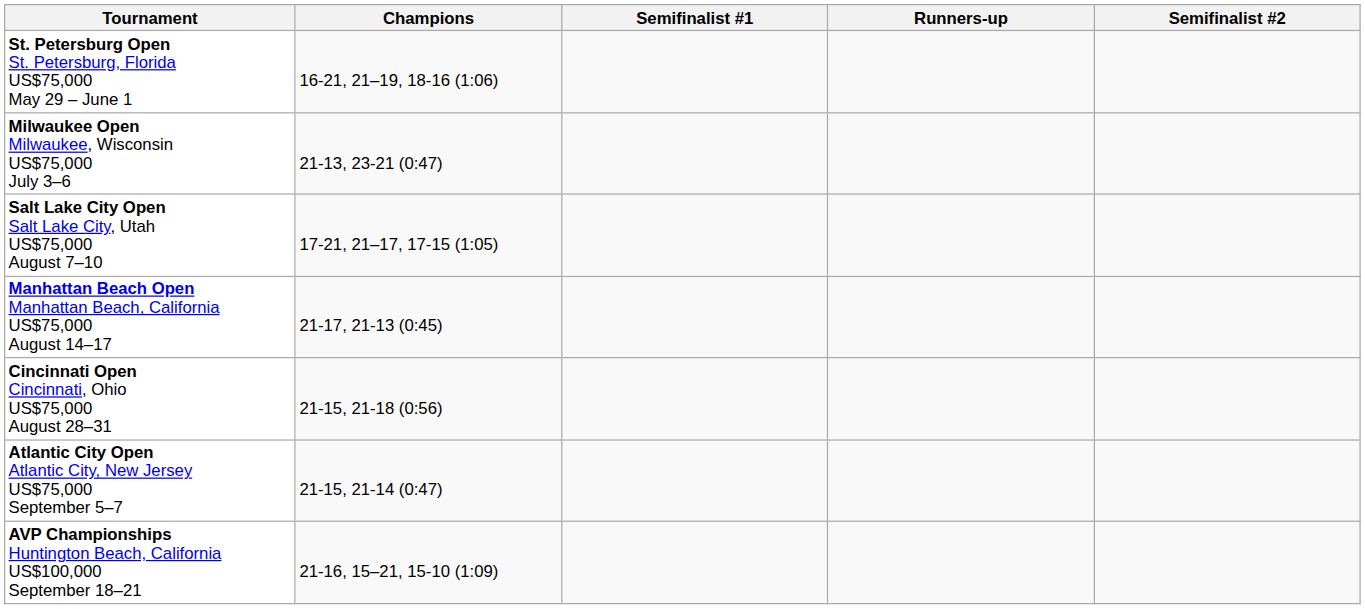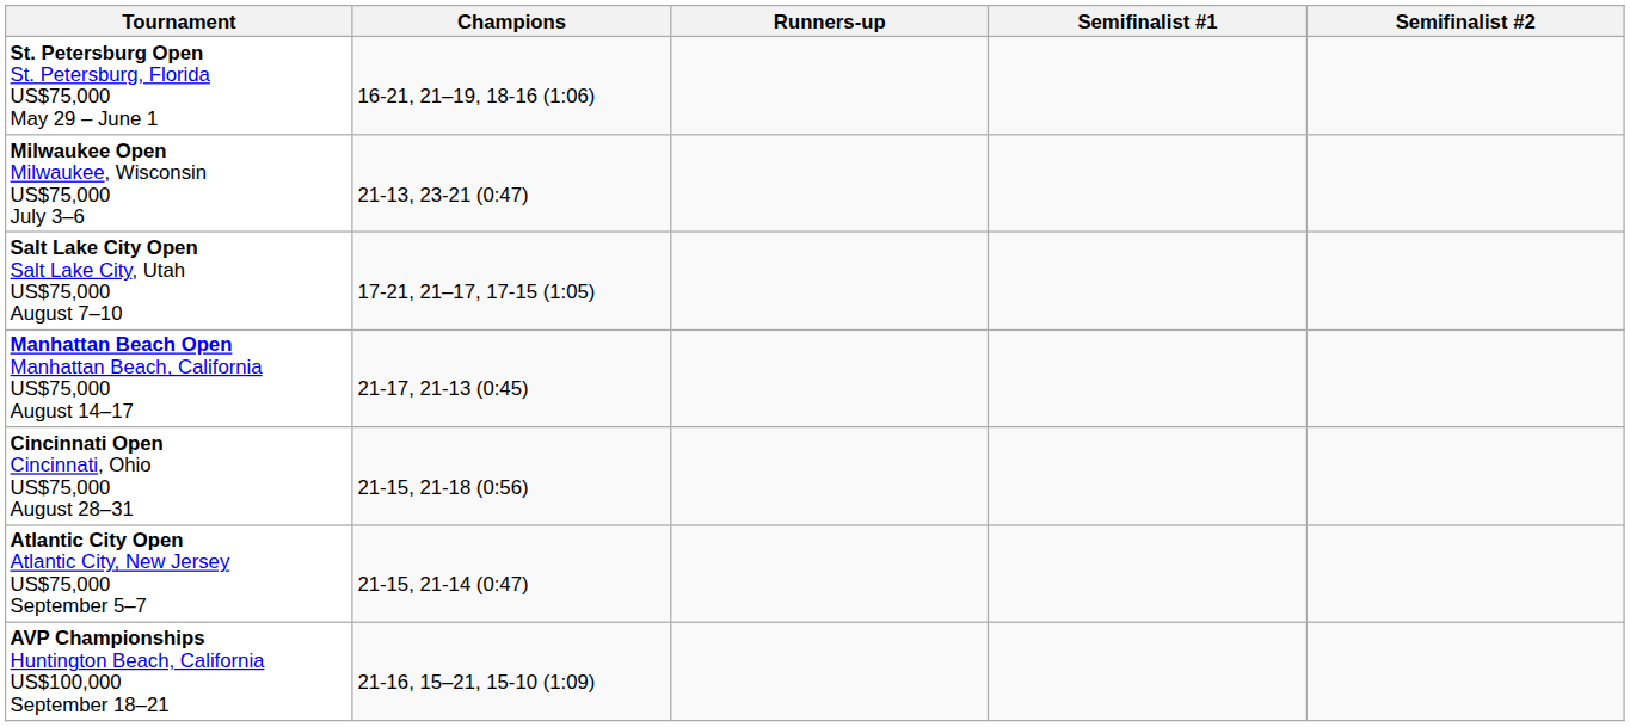 <table class=wikitable style=font-size:85%>
 <tr>
 <th width=230>Tournament</th>
 <th width=210>Champions</th>
+<th width=210>Runners-up</th>
 <th width=210>Semifinalist #1</th>
-<th width=210>Runners-up</th>
 <th width=210>Semifinalist #2</th>
 </tr>
 <tr valign=top>
 <td style="background:#ffffff;"><strong>St. Petersburg Open</strong><br><a href='#'>St. Petersburg, Florida</a><br>US$75,000<br>May 29 – June 1</td>
 <td><br><br>16-21, 21–19, 18-16 (1:06)</td>
 <td><br></td>
 <td><br></td>
 <td><br></td>
 </tr>
 <tr valign=top>
 <td style="background:#ffffff;"><strong>Milwaukee Open</strong><br><a href='#'>Milwaukee</a>, Wisconsin<br>US$75,000<br>July 3–6</td>
 <td><br><br>21-13, 23-21 (0:47)</td>
 <td><br></td>
 <td><br></td>
 <td><br></td>
 </tr>
 <tr valign=top>
 <td style="background:#ffffff;"><strong>Salt Lake City Open</strong><br><a href='#'>Salt Lake City</a>, Utah<br>US$75,000<br>August 7–10</td>
 <td><br><br>17-21, 21–17, 17-15 (1:05)</td>
 <td><br></td>
 <td><br></td>
 <td><br></td>
 </tr>
 <tr valign=top>
 <td style="background:#ffffff;"><strong><a href='#'>Manhattan Beach Open</a></strong><br><a href='#'>Manhattan Beach, California</a><br>US$75,000<br>August 14–17</td>
 <td><br><br>21-17, 21-13 (0:45)</td>
 <td><br></td>
 <td><br></td>
 <td><br></td>
 </tr>
 <tr valign=top>
 <td style="background:#ffffff;"><strong>Cincinnati Open</strong><br><a href='#'>Cincinnati</a>, Ohio<br>US$75,000<br>August 28–31</td>
 <td><br><br>21-15, 21-18 (0:56)</td>
 <td><br></td>
 <td><br></td>
 <td><br></td>
 </tr>
 <tr valign=top>
 <td style="background:#ffffff;"><strong>Atlantic City Open</strong><br><a href='#'>Atlantic City, New Jersey</a><br>US$75,000<br>September 5–7</td>
 <td><br><br>21-15, 21-14 (0:47)</td>
 <td><br></td>
 <td><br></td>
 <td><br></td>
 </tr>
 <tr valign=top>
 <td style="background:#ffffff;"><strong>AVP Championships</strong><br><a href='#'>Huntington Beach, California</a><br>US$100,000<br>September 18–21</td>
 <td><br><br>21-16, 15–21, 15-10 (1:09)</td>
 <td><br></td>
 <td><br></td>
 <td><br></td>
 </tr>
 </table>
